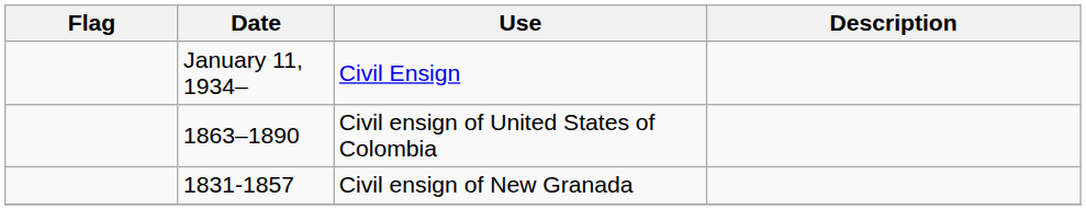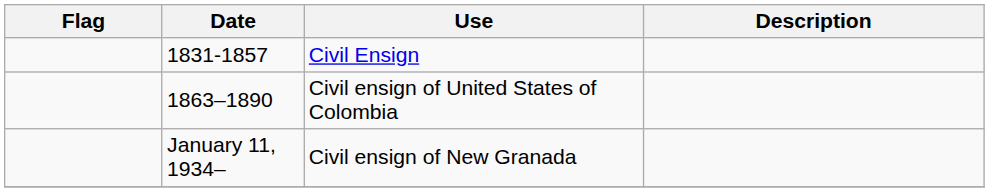 <table class="wikitable" style="background: #f9f9f9">
 <tr>
 <th width="112">Flag</th>
 <th width="100">Date</th>
 <th width="250">Use</th>
 <th width="250">Description</th>
 </tr>
 <tr>
 <td></td>
-<td>January 11, 1934–</td>
+<td>1831-1857</td>
 <td><a href='#'>Civil Ensign</a></td>
 <td></td>
 </tr>
 <tr>
 <td></td>
 <td>1863–1890</td>
 <td>Civil ensign of United States of Colombia</td>
 <td></td>
 </tr>
 <tr>
 <td></td>
-<td>1831-1857</td>
+<td>January 11, 1934–</td>
 <td>Civil ensign of New Granada</td>
 <td></td>
 </tr>
 <tr>
 </tr>
 </table>
